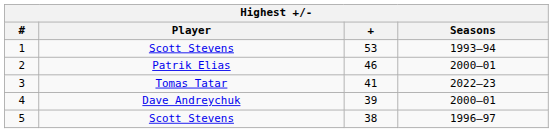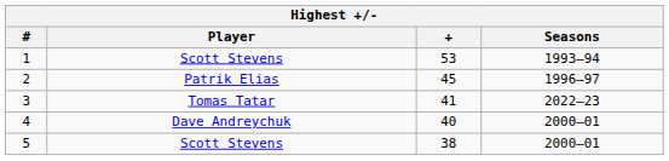 <table class="wikitable" style="text-align: center; font-size: 95%" width="70%">
 <tr>
 <th colspan="4">Highest +/-</th>
 </tr>
 <tr>
 <th>#</th>
 <th>Player</th>
 <th>+</th>
 <th>Seasons</th>
 </tr>
 <tr>
 <td>1</td>
 <td><a href='#'>Scott Stevens</a></td>
 <td>53</td>
 <td>1993–94</td>
 </tr>
 <tr>
 <td>2</td>
 <td><a href='#'>Patrik Elias</a></td>
-<td>46</td>
-<td>2000–01</td>
+<td>45</td>
+<td>1996–97</td>
 </tr>
 <tr>
 <td>3</td>
 <td><a href='#'>Tomas Tatar</a></td>
 <td>41</td>
 <td>2022–23</td>
 </tr>
 <tr>
 <td>4</td>
 <td><a href='#'>Dave Andreychuk</a></td>
-<td>39</td>
+<td>40</td>
 <td>2000–01</td>
 </tr>
 <tr>
 <td>5</td>
 <td><a href='#'>Scott Stevens</a></td>
 <td>38</td>
-<td>1996–97</td>
+<td>2000–01</td>
 </tr>
 </table>
